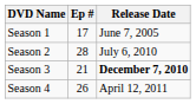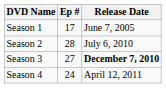 <table class="wikitable">
 <tr>
 <th>DVD Name</th>
 <th>Ep #</th>
 <th>Release Date</th>
 </tr>
 <tr>
 <td>Season 1</td>
 <td style="text-align:center;">17</td>
 <td>June 7, 2005<br></td>
 </tr>
 <tr>
 <td>Season 2</td>
 <td style="text-align:center;">28</td>
 <td>July 6, 2010</td>
 </tr>
 <tr>
 <td>Season 3</td>
-<td style="text-align:center;">21</td>
+<td style="text-align:center;">27</td>
 <td><strong>December 7, 2010</strong></td>
 </tr>
 <tr>
 <td>Season 4</td>
-<td style="text-align:center;">26</td>
+<td style="text-align:center;">24</td>
 <td>April 12, 2011</td>
 </tr>
 </table>
